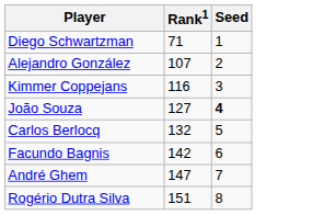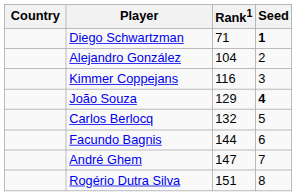 <table class="sortable wikitable">
 <tr>
+<th width="70">Country</th>
 <th width="175">Player</th>
 <th>Rank<sup>1</sup></th>
 <th>Seed</th>
 </tr>
 <tr>
+<td></td>
 <td><a href='#'>Diego Schwartzman</a></td>
 <td>71</td>
-<td>1</td>
+<td><strong>1</strong></td>
 </tr>
 <tr>
+<td></td>
 <td><a href='#'>Alejandro González</a></td>
-<td>107</td>
+<td>104</td>
 <td>2</td>
 </tr>
 <tr>
+<td></td>
 <td><a href='#'>Kimmer Coppejans</a></td>
 <td>116</td>
 <td>3</td>
 </tr>
 <tr>
+<td></td>
 <td><a href='#'>João Souza</a></td>
-<td>127</td>
+<td>129</td>
 <td><strong>4</strong></td>
 </tr>
 <tr>
+<td></td>
 <td><a href='#'>Carlos Berlocq</a></td>
 <td>132</td>
 <td>5</td>
 </tr>
 <tr>
+<td></td>
 <td><a href='#'>Facundo Bagnis</a></td>
-<td>142</td>
+<td>144</td>
 <td>6</td>
 </tr>
 <tr>
+<td></td>
 <td><a href='#'>André Ghem</a></td>
 <td>147</td>
 <td>7</td>
 </tr>
 <tr>
+<td></td>
 <td><a href='#'>Rogério Dutra Silva</a></td>
 <td>151</td>
 <td>8</td>
 </tr>
 </table>
